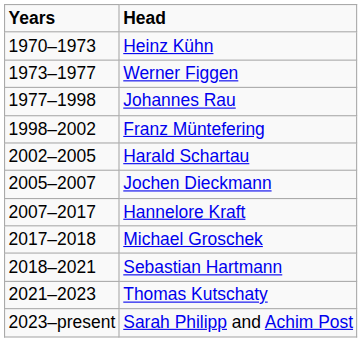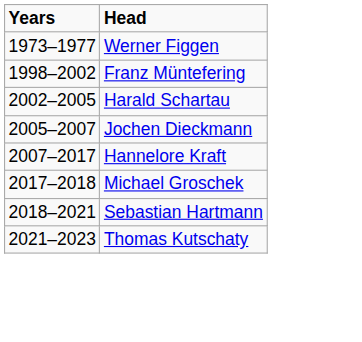 <table class="wikitable">
 <tr>
 <td class="hintergrundfarbe8"><strong>Years</strong></td>
 <td class="hintergrundfarbe8"><strong>Head</strong></td>
 </tr>
 <tr>
-<td>1970–1973</td>
-<td><a href='#'>Heinz Kühn</a></td>
-</tr>
-<tr>
 <td>1973–1977</td>
 <td><a href='#'>Werner Figgen</a></td>
-</tr>
-<tr>
-<td>1977–1998</td>
-<td><a href='#'>Johannes Rau</a></td>
 </tr>
 <tr>
 <td>1998–2002</td>
 <td><a href='#'>Franz Müntefering</a></td>
 </tr>
 <tr>
 <td>2002–2005</td>
 <td><a href='#'>Harald Schartau</a></td>
 </tr>
 <tr>
 <td>2005–2007</td>
 <td><a href='#'>Jochen Dieckmann</a></td>
 </tr>
 <tr>
 <td>2007–2017</td>
 <td><a href='#'>Hannelore Kraft</a></td>
 </tr>
 <tr>
 <td>2017–2018</td>
 <td><a href='#'>Michael Groschek</a></td>
 </tr>
 <tr>
 <td>2018–2021</td>
 <td><a href='#'>Sebastian Hartmann</a></td>
 </tr>
 <tr>
 <td>2021–2023</td>
 <td><a href='#'>Thomas Kutschaty</a></td>
 </tr>
-<tr>
-<td>2023–present</td>
-<td><a href='#'>Sarah Philipp</a> and <a href='#'>Achim Post</a></td>
-</tr>
 </table>
